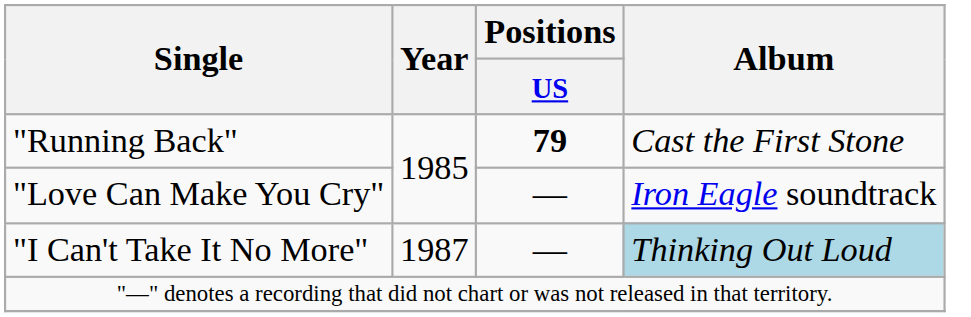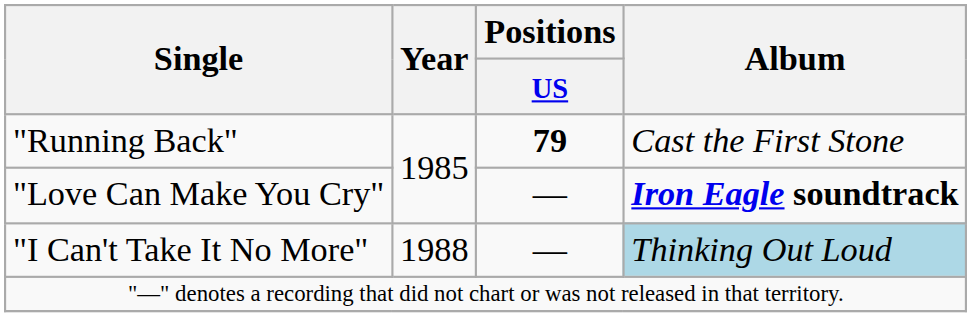 <table class="wikitable">
 <tr>
 <th align="center" rowspan="2">Single</th>
 <th align="center" rowspan="2">Year</th>
 <th align="center" colspan="1">Positions</th>
 <th align="center" rowspan="2">Album</th>
 </tr>
 <tr>
 <th width="40"><small><a href='#'>US</a></small></th>
 </tr>
 <tr>
 <td align="left" valign="top">"Running Back"</td>
 <td align="center" rowspan="2">1985</td>
 <td align="center" valign="top"><strong>79</strong></td>
 <td align="left"><em>Cast the First Stone</em></td>
 </tr>
 <tr>
 <td align="left">"Love Can Make You Cry"</td>
 <td align="center">—</td>
-<td align="left"><em><a href='#'>Iron Eagle</a></em> soundtrack</td>
+<td align="left"><strong><em><a href='#'>Iron Eagle</a></em> soundtrack</strong></td>
 </tr>
 <tr>
 <td align="left">"I Can't Take It No More"</td>
-<td align="center" rowspan="1">1987</td>
+<td align="center" rowspan="1">1988</td>
 <td align="center">—</td>
 <td align="left" rowspan="1" style="background: lightblue;"><em>Thinking Out Loud</em></td>
 </tr>
 <tr>
 <td align="center" colspan="16" style="font-size: 8pt">"—" denotes a recording that did not chart or was not released in that territory.</td>
 </tr>
 <tr>
 </tr>
 </table>
